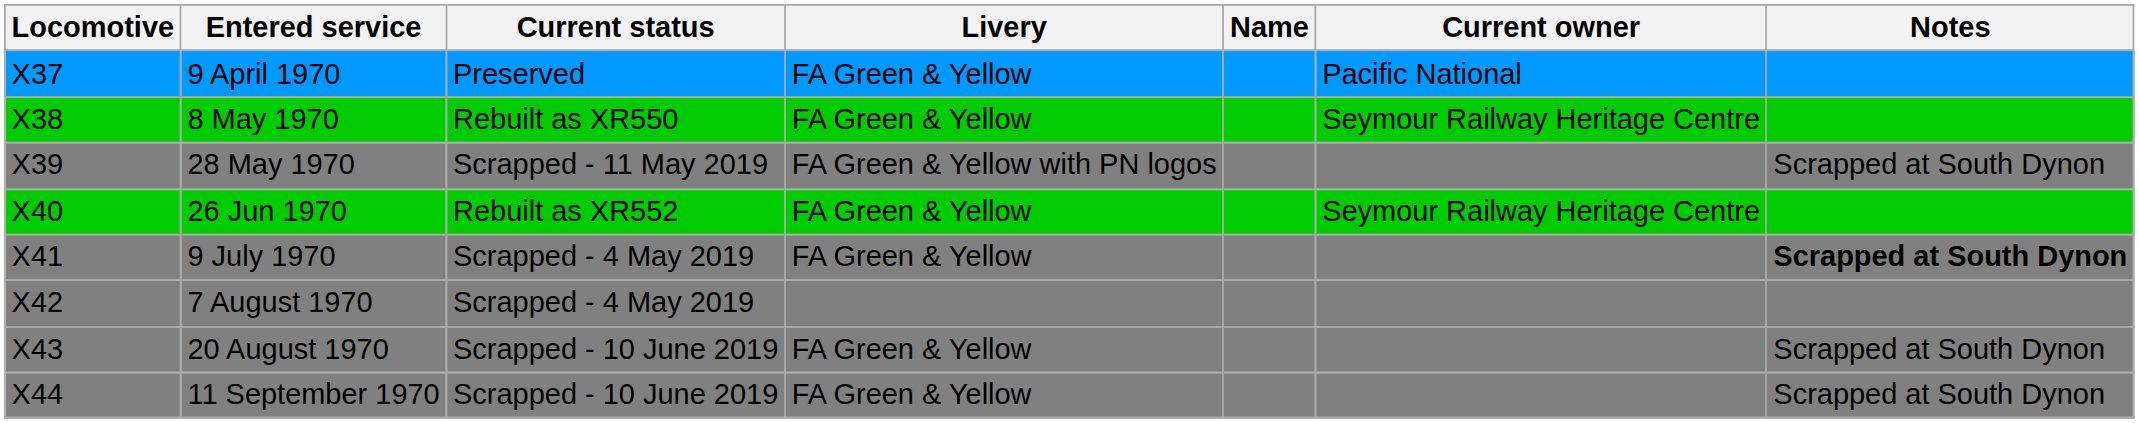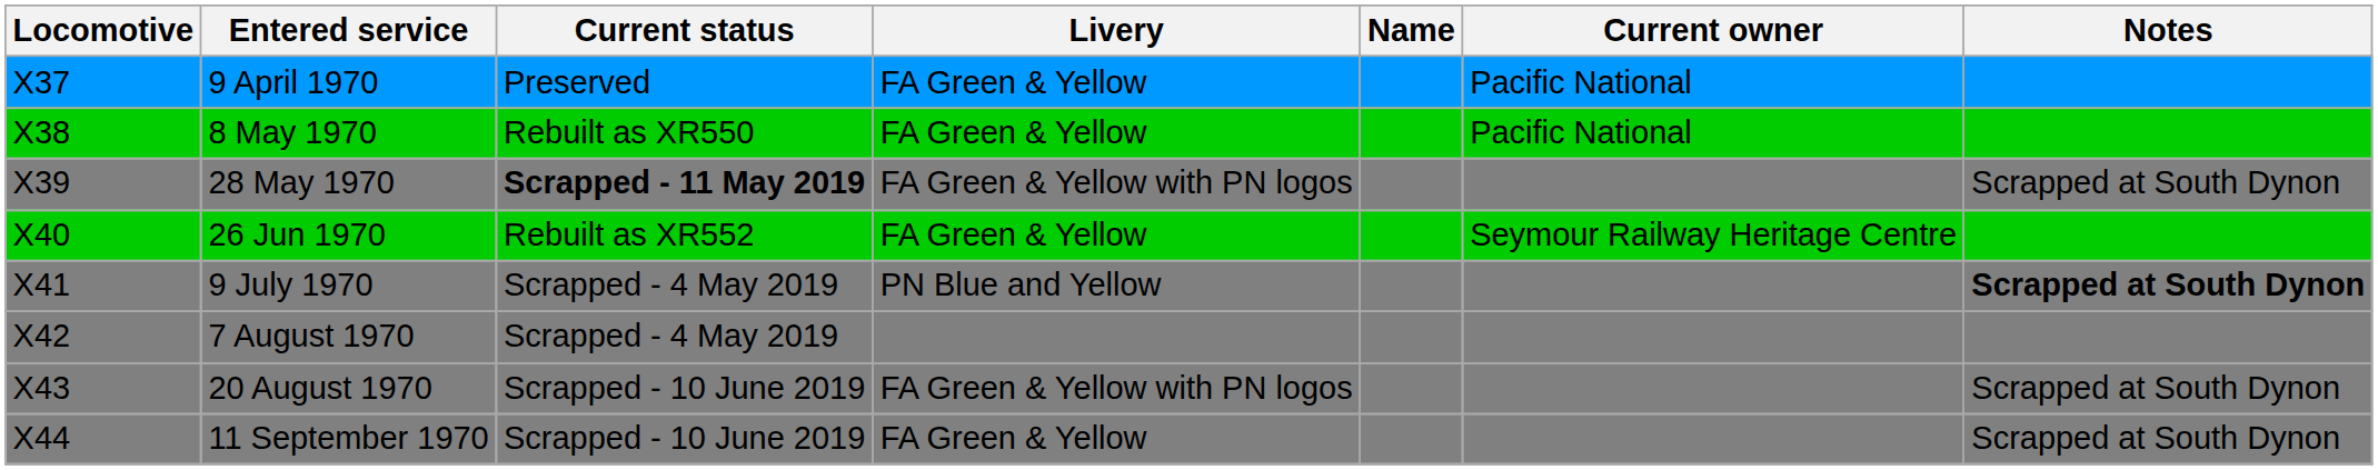 <table class="wikitable sortable">
 <tr>
 <th>Locomotive</th>
 <th>Entered service</th>
 <th>Current status</th>
 <th>Livery</th>
 <th>Name</th>
 <th>Current owner</th>
 <th>Notes</th>
 </tr>
 <tr bgcolor="#0099FF">
 <td>X37</td>
 <td>9 April 1970</td>
 <td>Preserved</td>
 <td>FA Green & Yellow</td>
 <td></td>
 <td>Pacific National</td>
 <td></td>
 </tr>
 <tr bgcolor="#00CC00">
 <td>X38</td>
 <td>8 May 1970</td>
 <td>Rebuilt as XR550</td>
 <td>FA Green & Yellow</td>
 <td></td>
-<td>Seymour Railway Heritage Centre</td>
+<td>Pacific National</td>
 <td></td>
 </tr>
 <tr bgcolor="#808080">
 <td>X39</td>
 <td>28 May 1970</td>
-<td>Scrapped - 11 May 2019</td>
+<td><strong>Scrapped - 11 May 2019</strong></td>
 <td>FA Green & Yellow with PN logos</td>
 <td></td>
 <td></td>
 <td>Scrapped at South Dynon</td>
 </tr>
 <tr bgcolor="#00CC00">
 <td>X40</td>
 <td>26 Jun 1970</td>
 <td>Rebuilt as XR552</td>
 <td>FA Green & Yellow</td>
 <td></td>
 <td>Seymour Railway Heritage Centre</td>
 <td></td>
 </tr>
 <tr bgcolor="#808080">
 <td>X41</td>
 <td>9 July 1970</td>
 <td>Scrapped - 4 May 2019</td>
-<td>FA Green & Yellow</td>
+<td>PN Blue and Yellow</td>
 <td></td>
 <td></td>
 <td><strong>Scrapped at South Dynon</strong></td>
 </tr>
 <tr bgcolor="#808080">
 <td>X42</td>
 <td>7 August 1970</td>
 <td>Scrapped - 4 May 2019</td>
 <td></td>
 <td></td>
 <td></td>
 <td></td>
 </tr>
 <tr bgcolor="#808080">
 <td>X43</td>
 <td>20 August 1970</td>
 <td>Scrapped - 10 June 2019</td>
-<td>FA Green & Yellow</td>
+<td>FA Green & Yellow with PN logos</td>
 <td></td>
 <td></td>
 <td>Scrapped at South Dynon</td>
 </tr>
 <tr bgcolor="#808080">
 <td>X44</td>
 <td>11 September 1970</td>
 <td>Scrapped - 10 June 2019</td>
 <td>FA Green & Yellow</td>
 <td></td>
 <td></td>
 <td>Scrapped at South Dynon</td>
 </tr>
 <tr bgcolor=>
 </tr>
 </table>
